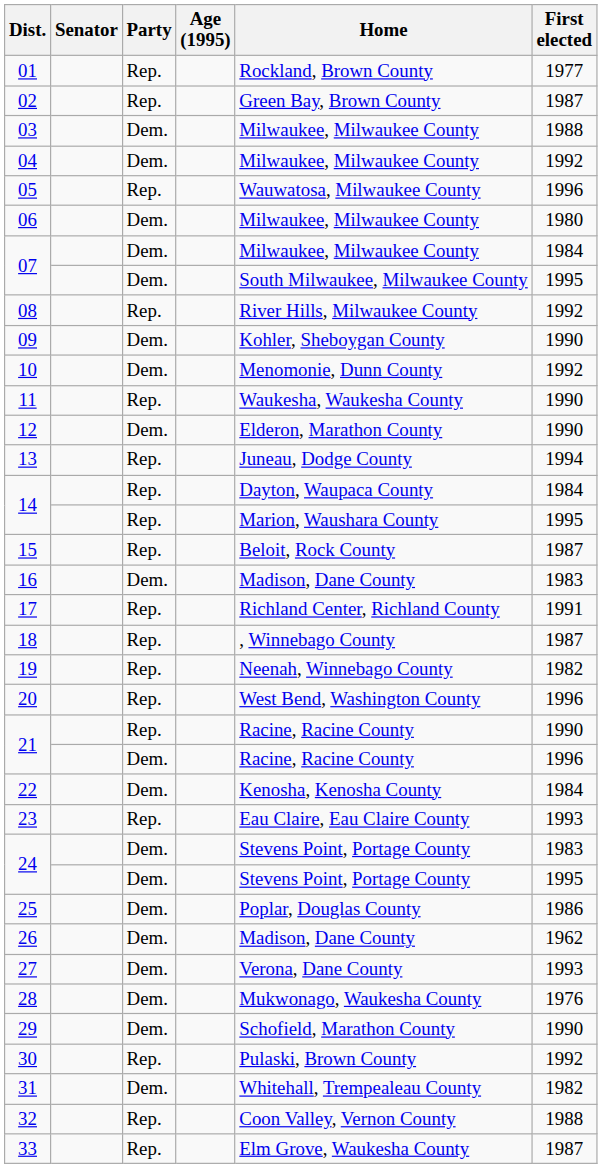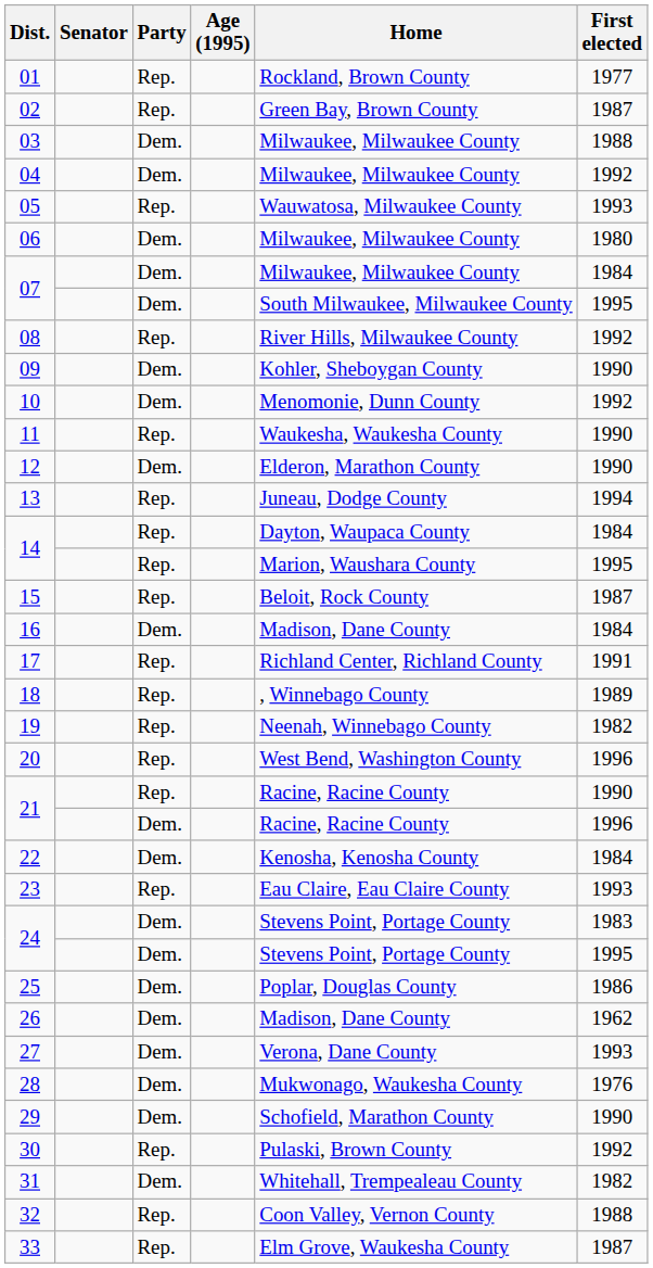 <table class="wikitable sortable">
 <tr>
 <th>Dist.</th>
 <th>Senator</th>
 <th>Party</th>
 <th>Age<br>(1995)</th>
 <th>Home</th>
 <th>First<br>elected</th>
 </tr>
 <tr>
 <td align="center"><a href='#'>01</a></td>
 <td></td>
 <td>Rep.</td>
 <td align="center"></td>
 <td><a href='#'>Rockland</a>, <a href='#'>Brown County</a></td>
 <td align="center">1977</td>
 </tr>
 <tr>
 <td align="center"><a href='#'>02</a></td>
 <td></td>
 <td>Rep.</td>
 <td align="center"></td>
 <td><a href='#'>Green Bay</a>, <a href='#'>Brown County</a></td>
 <td align="center">1987</td>
 </tr>
 <tr>
 <td align="center"><a href='#'>03</a></td>
 <td></td>
 <td>Dem.</td>
 <td align="center"></td>
 <td><a href='#'>Milwaukee</a>, <a href='#'>Milwaukee County</a></td>
 <td align="center">1988</td>
 </tr>
 <tr>
 <td align="center"><a href='#'>04</a></td>
 <td></td>
 <td>Dem.</td>
 <td align="center"></td>
 <td><a href='#'>Milwaukee</a>, <a href='#'>Milwaukee County</a></td>
 <td align="center">1992</td>
 </tr>
 <tr>
 <td align="center"><a href='#'>05</a></td>
 <td></td>
 <td>Rep.</td>
 <td align="center"></td>
 <td><a href='#'>Wauwatosa</a>, <a href='#'>Milwaukee County</a></td>
-<td align="center">1996</td>
+<td align="center">1993</td>
 </tr>
 <tr>
 <td align="center"><a href='#'>06</a></td>
 <td></td>
 <td>Dem.</td>
 <td align="center"></td>
 <td><a href='#'>Milwaukee</a>, <a href='#'>Milwaukee County</a></td>
 <td align="center">1980</td>
 </tr>
 <tr>
 <td rowspan="2" align="center"><a href='#'>07</a></td>
 <td> </td>
 <td>Dem.</td>
 <td align="center"></td>
 <td><a href='#'>Milwaukee</a>, <a href='#'>Milwaukee County</a></td>
 <td align="center">1984</td>
 </tr>
 <tr>
 <td> </td>
 <td>Dem.</td>
 <td align="center"></td>
 <td><a href='#'>South Milwaukee</a>, <a href='#'>Milwaukee County</a></td>
 <td align="center">1995</td>
 </tr>
 <tr>
 <td align="center"><a href='#'>08</a></td>
 <td></td>
 <td>Rep.</td>
 <td align="center"></td>
 <td><a href='#'>River Hills</a>, <a href='#'>Milwaukee County</a></td>
 <td align="center">1992</td>
 </tr>
 <tr>
 <td align="center"><a href='#'>09</a></td>
 <td></td>
 <td>Dem.</td>
 <td align="center"></td>
 <td><a href='#'>Kohler</a>, <a href='#'>Sheboygan County</a></td>
 <td align="center">1990</td>
 </tr>
 <tr>
 <td align="center"><a href='#'>10</a></td>
 <td></td>
 <td>Dem.</td>
 <td align="center"></td>
 <td><a href='#'>Menomonie</a>, <a href='#'>Dunn County</a></td>
 <td align="center">1992</td>
 </tr>
 <tr>
 <td align="center"><a href='#'>11</a></td>
 <td></td>
 <td>Rep.</td>
 <td align="center"></td>
 <td><a href='#'>Waukesha</a>, <a href='#'>Waukesha County</a></td>
 <td align="center">1990</td>
 </tr>
 <tr>
 <td align="center"><a href='#'>12</a></td>
 <td></td>
 <td>Dem.</td>
 <td align="center"></td>
 <td><a href='#'>Elderon</a>, <a href='#'>Marathon County</a></td>
 <td align="center">1990</td>
 </tr>
 <tr>
 <td align="center"><a href='#'>13</a></td>
 <td></td>
 <td>Rep.</td>
 <td align="center"></td>
 <td><a href='#'>Juneau</a>, <a href='#'>Dodge County</a></td>
 <td align="center">1994</td>
 </tr>
 <tr>
 <td rowspan="2" align="center"><a href='#'>14</a></td>
 <td> </td>
 <td>Rep.</td>
 <td align="center"></td>
 <td><a href='#'>Dayton</a>, <a href='#'>Waupaca County</a></td>
 <td align="center">1984</td>
 </tr>
 <tr>
 <td> </td>
 <td>Rep.</td>
 <td align="center"></td>
 <td><a href='#'>Marion</a>, <a href='#'>Waushara County</a></td>
 <td align="center">1995</td>
 </tr>
 <tr>
 <td align="center"><a href='#'>15</a></td>
 <td></td>
 <td>Rep.</td>
 <td align="center"></td>
 <td><a href='#'>Beloit</a>, <a href='#'>Rock County</a></td>
 <td align="center">1987</td>
 </tr>
 <tr>
 <td align="center"><a href='#'>16</a></td>
 <td></td>
 <td>Dem.</td>
 <td align="center"></td>
 <td><a href='#'>Madison</a>, <a href='#'>Dane County</a></td>
-<td align="center">1983</td>
+<td align="center">1984</td>
 </tr>
 <tr>
 <td align="center"><a href='#'>17</a></td>
 <td></td>
 <td>Rep.</td>
 <td align="center"></td>
 <td><a href='#'>Richland Center</a>, <a href='#'>Richland County</a></td>
 <td align="center">1991</td>
 </tr>
 <tr>
 <td align="center"><a href='#'>18</a></td>
 <td></td>
 <td>Rep.</td>
 <td align="center"></td>
 <td>, <a href='#'>Winnebago County</a></td>
-<td align="center">1987</td>
+<td align="center">1989</td>
 </tr>
 <tr>
 <td align="center"><a href='#'>19</a></td>
 <td></td>
 <td>Rep.</td>
 <td align="center"></td>
 <td><a href='#'>Neenah</a>, <a href='#'>Winnebago County</a></td>
 <td align="center">1982</td>
 </tr>
 <tr>
 <td align="center"><a href='#'>20</a></td>
 <td></td>
 <td>Rep.</td>
 <td align="center"></td>
 <td><a href='#'>West Bend</a>, <a href='#'>Washington County</a></td>
 <td align="center">1996</td>
 </tr>
 <tr>
 <td rowspan="2" align="center"><a href='#'>21</a></td>
 <td> </td>
 <td>Rep.</td>
 <td align="center"></td>
 <td><a href='#'>Racine</a>, <a href='#'>Racine County</a></td>
 <td align="center">1990</td>
 </tr>
 <tr>
 <td> </td>
 <td>Dem.</td>
 <td align="center"></td>
 <td><a href='#'>Racine</a>, <a href='#'>Racine County</a></td>
 <td align="center">1996</td>
 </tr>
 <tr>
 <td align="center"><a href='#'>22</a></td>
 <td></td>
 <td>Dem.</td>
 <td align="center"></td>
 <td><a href='#'>Kenosha</a>, <a href='#'>Kenosha County</a></td>
 <td align="center">1984</td>
 </tr>
 <tr>
 <td align="center"><a href='#'>23</a></td>
 <td></td>
 <td>Rep.</td>
 <td align="center"></td>
 <td><a href='#'>Eau Claire</a>, <a href='#'>Eau Claire County</a></td>
 <td align="center">1993</td>
 </tr>
 <tr>
 <td rowspan="2" align="center"><a href='#'>24</a></td>
 <td> </td>
 <td>Dem.</td>
 <td align="center"></td>
 <td><a href='#'>Stevens Point</a>, <a href='#'>Portage County</a></td>
 <td align="center">1983</td>
 </tr>
 <tr>
 <td> </td>
 <td>Dem.</td>
 <td align="center"></td>
 <td><a href='#'>Stevens Point</a>, <a href='#'>Portage County</a></td>
 <td align="center">1995</td>
 </tr>
 <tr>
 <td align="center"><a href='#'>25</a></td>
 <td></td>
 <td>Dem.</td>
 <td align="center"></td>
 <td><a href='#'>Poplar</a>, <a href='#'>Douglas County</a></td>
 <td align="center">1986</td>
 </tr>
 <tr>
 <td align="center"><a href='#'>26</a></td>
 <td></td>
 <td>Dem.</td>
 <td align="center"></td>
 <td><a href='#'>Madison</a>, <a href='#'>Dane County</a></td>
 <td align="center">1962</td>
 </tr>
 <tr>
 <td align="center"><a href='#'>27</a></td>
 <td></td>
 <td>Dem.</td>
 <td align="center"></td>
 <td><a href='#'>Verona</a>, <a href='#'>Dane County</a></td>
 <td align="center">1993</td>
 </tr>
 <tr>
 <td align="center"><a href='#'>28</a></td>
 <td></td>
 <td>Dem.</td>
 <td align="center"></td>
 <td><a href='#'>Mukwonago</a>, <a href='#'>Waukesha County</a></td>
 <td align="center">1976</td>
 </tr>
 <tr>
 <td align="center"><a href='#'>29</a></td>
 <td></td>
 <td>Dem.</td>
 <td align="center"></td>
 <td><a href='#'>Schofield</a>, <a href='#'>Marathon County</a></td>
 <td align="center">1990</td>
 </tr>
 <tr>
 <td align="center"><a href='#'>30</a></td>
 <td></td>
 <td>Rep.</td>
 <td align="center"></td>
 <td><a href='#'>Pulaski</a>, <a href='#'>Brown County</a></td>
 <td align="center">1992</td>
 </tr>
 <tr>
 <td align="center"><a href='#'>31</a></td>
 <td></td>
 <td>Dem.</td>
 <td align="center"></td>
 <td><a href='#'>Whitehall</a>, <a href='#'>Trempealeau County</a></td>
 <td align="center">1982</td>
 </tr>
 <tr>
 <td align="center"><a href='#'>32</a></td>
 <td></td>
 <td>Rep.</td>
 <td align="center"></td>
 <td><a href='#'>Coon Valley</a>, <a href='#'>Vernon County</a></td>
 <td align="center">1988</td>
 </tr>
 <tr>
 <td align="center"><a href='#'>33</a></td>
 <td></td>
 <td>Rep.</td>
 <td align="center"></td>
 <td><a href='#'>Elm Grove</a>, <a href='#'>Waukesha County</a></td>
 <td align="center">1987</td>
 </tr>
 </table>
